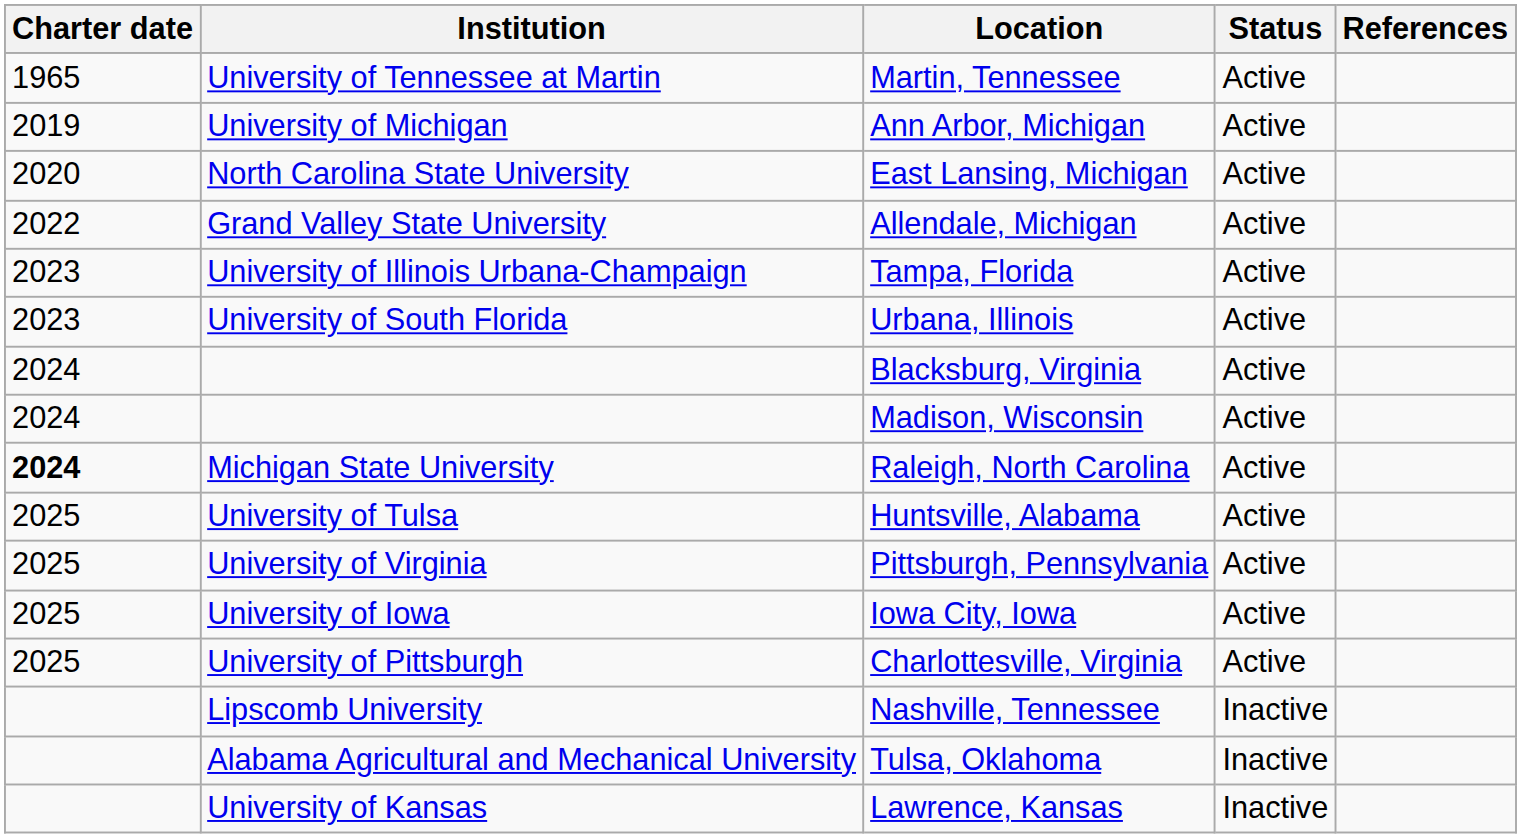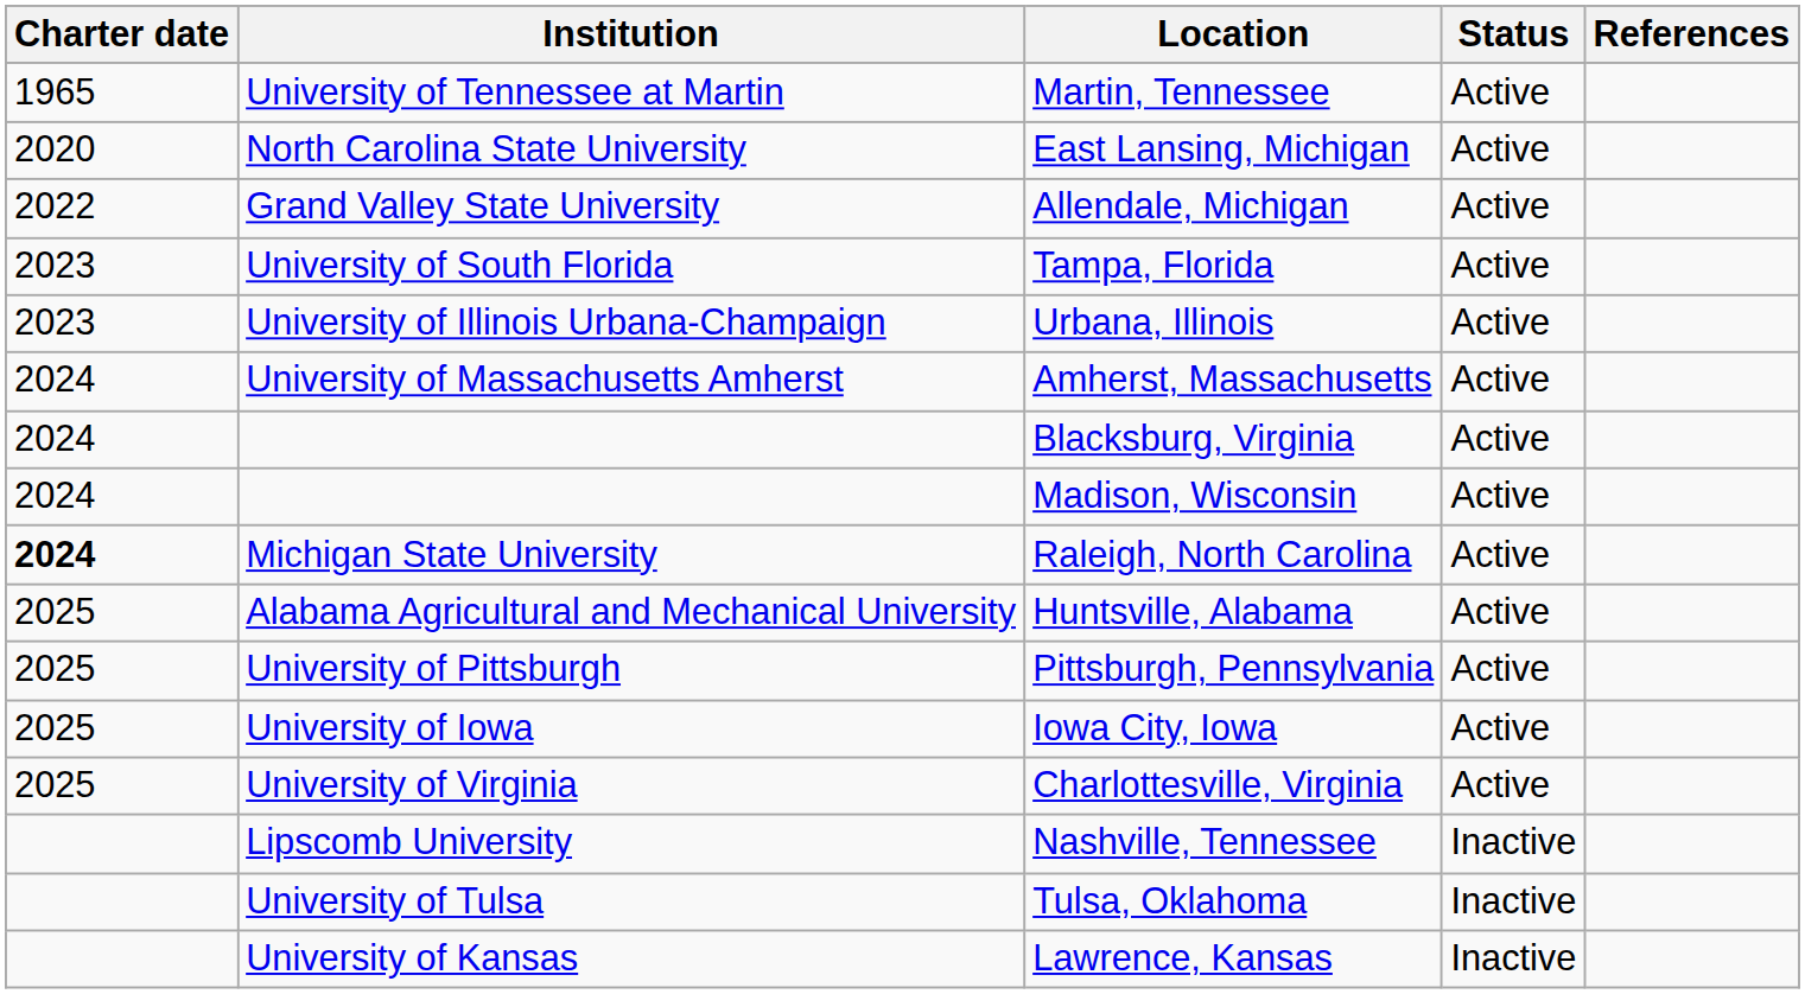 <table class="wikitable sortable">
 <tr>
 <th>Charter date</th>
 <th>Institution</th>
 <th>Location</th>
 <th>Status</th>
 <th>References</th>
 </tr>
 <tr>
 <td>1965</td>
 <td><a href='#'>University of Tennessee at Martin</a></td>
 <td><a href='#'>Martin, Tennessee</a></td>
-<td>Active</td>
-<td></td>
-</tr>
-<tr>
-<td>2019</td>
-<td><a href='#'>University of Michigan</a></td>
-<td><a href='#'>Ann Arbor, Michigan</a></td>
 <td>Active</td>
 <td></td>
 </tr>
 <tr>
 <td>2020</td>
 <td><a href='#'>North Carolina State University</a></td>
 <td><a href='#'>East Lansing, Michigan</a></td>
 <td>Active</td>
 <td></td>
 </tr>
 <tr>
 <td>2022</td>
 <td><a href='#'>Grand Valley State University</a></td>
 <td><a href='#'>Allendale, Michigan</a></td>
 <td>Active</td>
 <td></td>
 </tr>
 <tr>
 <td>2023</td>
-<td><a href='#'>University of Illinois Urbana-Champaign</a></td>
+<td><a href='#'>University of South Florida</a></td>
 <td><a href='#'>Tampa, Florida</a></td>
 <td>Active</td>
 <td></td>
 </tr>
 <tr>
 <td>2023</td>
-<td><a href='#'>University of South Florida</a></td>
+<td><a href='#'>University of Illinois Urbana-Champaign</a></td>
 <td><a href='#'>Urbana, Illinois</a></td>
+<td>Active</td>
+<td></td>
+</tr>
+<tr>
+<td>2024</td>
+<td><a href='#'>University of Massachusetts Amherst</a></td>
+<td><a href='#'>Amherst, Massachusetts</a></td>
 <td>Active</td>
 <td></td>
 </tr>
 <tr>
 <td>2024</td>
 <td></td>
 <td><a href='#'>Blacksburg, Virginia</a></td>
 <td>Active</td>
 <td></td>
 </tr>
 <tr>
 <td>2024</td>
 <td></td>
 <td><a href='#'>Madison, Wisconsin</a></td>
 <td>Active</td>
 <td></td>
 </tr>
 <tr>
 <td><strong>2024</strong></td>
 <td><a href='#'>Michigan State University</a></td>
 <td><a href='#'>Raleigh, North Carolina</a></td>
 <td>Active</td>
 <td></td>
 </tr>
 <tr>
 <td>2025</td>
-<td><a href='#'>University of Tulsa</a></td>
+<td><a href='#'>Alabama Agricultural and Mechanical University</a></td>
 <td><a href='#'>Huntsville, Alabama</a></td>
 <td>Active</td>
 <td></td>
 </tr>
 <tr>
 <td>2025</td>
-<td><a href='#'>University of Virginia</a></td>
+<td><a href='#'>University of Pittsburgh</a></td>
 <td><a href='#'>Pittsburgh, Pennsylvania</a></td>
 <td>Active</td>
 <td></td>
 </tr>
 <tr>
 <td>2025</td>
 <td><a href='#'>University of Iowa</a></td>
 <td><a href='#'>Iowa City, Iowa</a></td>
 <td>Active</td>
 <td></td>
 </tr>
 <tr>
 <td>2025</td>
-<td><a href='#'>University of Pittsburgh</a></td>
+<td><a href='#'>University of Virginia</a></td>
 <td><a href='#'>Charlottesville, Virginia</a></td>
 <td>Active</td>
 <td></td>
 </tr>
 <tr>
 <td></td>
 <td><a href='#'>Lipscomb University</a></td>
 <td><a href='#'>Nashville, Tennessee</a></td>
 <td>Inactive</td>
 <td></td>
 </tr>
 <tr>
 <td></td>
-<td><a href='#'>Alabama Agricultural and Mechanical University</a></td>
+<td><a href='#'>University of Tulsa</a></td>
 <td><a href='#'>Tulsa, Oklahoma</a></td>
 <td>Inactive</td>
 <td></td>
 </tr>
 <tr>
 <td></td>
 <td><a href='#'>University of Kansas</a></td>
 <td><a href='#'>Lawrence, Kansas</a></td>
 <td>Inactive</td>
 <td></td>
 </tr>
 </table>
